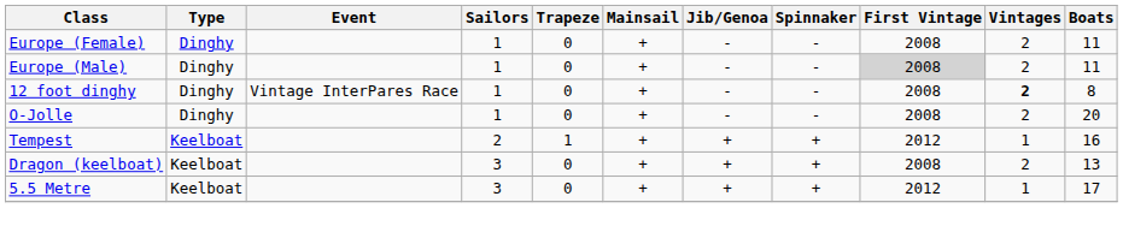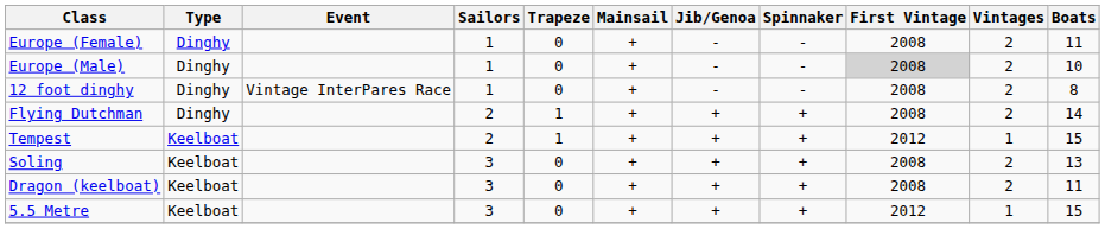 <table class="wikitable" style="text-align:center">
 <tr>
 <th>Class</th>
 <th>Type</th>
 <th>Event</th>
 <th>Sailors</th>
 <th>Trapeze</th>
 <th>Mainsail</th>
 <th>Jib/Genoa</th>
 <th>Spinnaker</th>
 <th>First Vintage</th>
 <th>Vintages</th>
 <th>Boats</th>
 </tr>
 <tr>
 <td style="text-align:left"><a href='#'>Europe (Female)</a></td>
 <td><a href='#'>Dinghy</a></td>
 <td></td>
 <td>1</td>
 <td>0</td>
 <td>+</td>
 <td>-</td>
 <td>-</td>
 <td>2008</td>
 <td>2</td>
 <td>11</td>
 </tr>
 <tr>
 <td style="text-align:left"><a href='#'>Europe (Male)</a></td>
 <td>Dinghy</td>
 <td></td>
 <td>1</td>
 <td>0</td>
 <td>+</td>
 <td>-</td>
 <td>-</td>
 <td style="background: lightgrey;">2008</td>
 <td>2</td>
-<td>11</td>
+<td>10</td>
 </tr>
 <tr>
 <td style="text-align:left"><a href='#'>12 foot dinghy</a></td>
 <td>Dinghy</td>
 <td>Vintage InterPares Race</td>
 <td>1</td>
 <td>0</td>
 <td>+</td>
 <td>-</td>
 <td>-</td>
 <td>2008</td>
-<td><strong>2</strong></td>
+<td>2</td>
 <td>8</td>
 </tr>
 <tr>
-<td style="text-align:left"><a href='#'>O-Jolle</a></td>
+<td style="text-align:left"><a href='#'>Flying Dutchman</a></td>
 <td>Dinghy</td>
 <td></td>
+<td>2</td>
 <td>1</td>
-<td>0</td>
 <td>+</td>
-<td>-</td>
-<td>-</td>
+<td>+</td>
+<td>+</td>
 <td>2008</td>
 <td>2</td>
-<td>20</td>
+<td>14</td>
 </tr>
 <tr>
 <td style="text-align:left"><a href='#'>Tempest</a></td>
 <td><a href='#'>Keelboat</a></td>
 <td></td>
 <td>2</td>
 <td>1</td>
 <td>+</td>
 <td>+</td>
 <td>+</td>
 <td>2012</td>
 <td>1</td>
-<td>16</td>
+<td>15</td>
+</tr>
+<tr>
+<td style="text-align:left"><a href='#'>Soling</a></td>
+<td>Keelboat</td>
+<td></td>
+<td>3</td>
+<td>0</td>
+<td>+</td>
+<td>+</td>
+<td>+</td>
+<td>2008</td>
+<td>2</td>
+<td>13</td>
 </tr>
 <tr>
 <td style="text-align:left"><a href='#'>Dragon (keelboat)</a></td>
 <td>Keelboat</td>
 <td></td>
 <td>3</td>
 <td>0</td>
 <td>+</td>
 <td>+</td>
 <td>+</td>
 <td>2008</td>
 <td>2</td>
-<td>13</td>
+<td>11</td>
 </tr>
 <tr>
 <td style="text-align:left"><a href='#'>5.5 Metre</a></td>
 <td>Keelboat</td>
 <td></td>
 <td>3</td>
 <td>0</td>
 <td>+</td>
 <td>+</td>
 <td>+</td>
 <td>2012</td>
 <td>1</td>
-<td>17</td>
+<td>15</td>
 </tr>
 <tr>
 </tr>
 </table>
